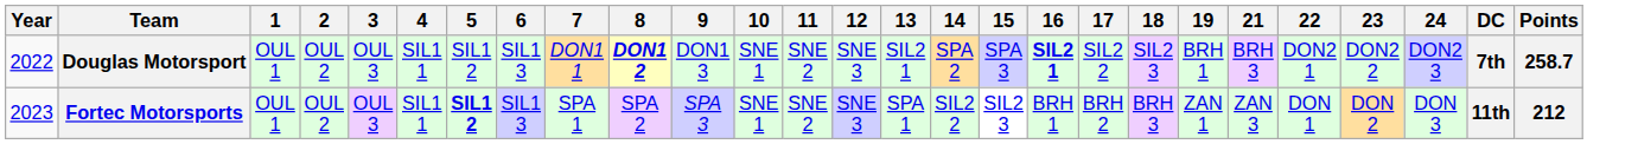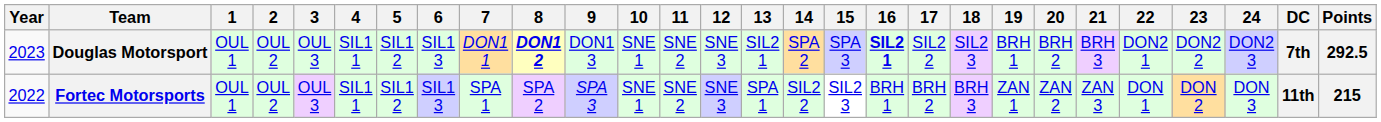 <table class="wikitable" style="text-align:center; font-size:85%;">
 <tr>
 <th>Year</th>
 <th>Team</th>
 <th>1</th>
 <th>2</th>
 <th>3</th>
 <th>4</th>
 <th>5</th>
 <th>6</th>
 <th>7</th>
 <th>8</th>
 <th>9</th>
 <th>10</th>
 <th>11</th>
 <th>12</th>
 <th>13</th>
 <th>14</th>
 <th>15</th>
 <th>16</th>
 <th>17</th>
 <th>18</th>
 <th>19</th>
+<th>20</th>
 <th>21</th>
 <th>22</th>
 <th>23</th>
 <th>24</th>
 <th>DC</th>
 <th>Points</th>
 </tr>
 <tr>
-<td><a href='#'>2022</a></td>
+<td><a href='#'>2023</a></td>
 <th nowrap>Douglas Motorsport</th>
 <td style="background:#DFFFDF;"><a href='#'>OUL<br>1</a><br></td>
 <td style="background:#DFFFDF;"><a href='#'>OUL<br>2</a><br></td>
 <td style="background:#DFFFDF;"><a href='#'>OUL<br>3</a><br></td>
 <td style="background:#DFFFDF;"><a href='#'>SIL1<br>1</a><br></td>
 <td style="background:#DFFFDF;"><a href='#'>SIL1<br>2</a><br></td>
 <td style="background:#DFFFDF;"><a href='#'>SIL1<br>3</a><br></td>
 <td style="background:#FFDF9F;"><em><a href='#'>DON1<br>1</a></em><br></td>
 <td style="background:#FFFFBF;"><strong><em><a href='#'>DON1<br>2</a></em></strong><br></td>
 <td style="background:#DFFFDF;"><a href='#'>DON1<br>3</a><br></td>
 <td style="background:#DFFFDF;"><a href='#'>SNE<br>1</a><br></td>
 <td style="background:#DFFFDF;"><a href='#'>SNE<br>2</a><br></td>
 <td style="background:#DFFFDF;"><a href='#'>SNE<br>3</a><br></td>
 <td style="background:#DFFFDF;"><a href='#'>SIL2<br>1</a><br></td>
 <td style="background:#FFDF9F;"><a href='#'>SPA<br>2</a><br></td>
 <td style="background:#CFCFFF;"><a href='#'>SPA<br>3</a><br></td>
 <td style="background:#DFFFDF;"><strong><a href='#'>SIL2<br>1</a><br></strong></td>
 <td style="background:#DFFFDF;"><a href='#'>SIL2<br>2</a><br></td>
 <td style="background:#EFCFFF;"><a href='#'>SIL2<br>3</a><br></td>
 <td style="background:#DFFFDF;"><a href='#'>BRH<br>1</a><br></td>
+<td style="background:#DFFFDF;"><a href='#'>BRH<br>2</a><br></td>
 <td style="background:#EFCFFF;"><a href='#'>BRH<br>3</a><br></td>
 <td style="background:#DFFFDF;"><a href='#'>DON2<br>1</a><br></td>
 <td style="background:#DFFFDF;"><a href='#'>DON2<br>2</a><br></td>
 <td style="background:#CFCFFF;"><a href='#'>DON2<br>3</a><br></td>
 <th>7th</th>
-<th>258.7</th>
+<th>292.5</th>
 </tr>
 <tr>
-<td><a href='#'>2023</a></td>
+<td><a href='#'>2022</a></td>
 <th nowrap><a href='#'>Fortec Motorsports</a></th>
 <td style="background:#DFFFDF;"><a href='#'>OUL<br>1</a><br></td>
 <td style="background:#DFFFDF;"><a href='#'>OUL<br>2</a><br></td>
 <td style="background:#EFCFFF;"><a href='#'>OUL<br>3</a><br></td>
 <td style="background:#DFFFDF;"><a href='#'>SIL1<br>1</a><br></td>
-<td style="background:#DFFFDF;"><strong><a href='#'>SIL1<br>2</a><br></strong></td>
+<td style="background:#DFFFDF;"><a href='#'>SIL1<br>2</a><br></td>
 <td style="background:#CFCFFF;"><a href='#'>SIL1<br>3</a><br></td>
 <td style="background:#DFFFDF;"><a href='#'>SPA<br>1</a><br></td>
 <td style="background:#EFCFFF;"><a href='#'>SPA<br>2</a><br></td>
 <td style="background:#CFCFFF;"><em><a href='#'>SPA<br>3</a></em><br></td>
 <td style="background:#DFFFDF;"><a href='#'>SNE<br>1</a><br></td>
 <td style="background:#DFFFDF;"><a href='#'>SNE<br>2</a><br></td>
 <td style="background:#CFCFFF;"><a href='#'>SNE<br>3</a><br></td>
 <td style="background:#DFFFDF;"><a href='#'>SPA<br>1</a><br></td>
 <td style="background:#DFFFDF;"><a href='#'>SIL2<br>2</a><br></td>
 <td style="background:#FFFFFF;"><a href='#'>SIL2<br>3</a><br></td>
 <td style="background:#DFFFDF;"><a href='#'>BRH<br>1</a><br></td>
 <td style="background:#DFFFDF;"><a href='#'>BRH<br>2</a><br></td>
 <td style="background:#EFCFFF;"><a href='#'>BRH<br>3</a><br></td>
 <td style="background:#DFFFDF;"><a href='#'>ZAN<br>1</a><br></td>
+<td style="background:#DFFFDF;"><a href='#'>ZAN<br>2</a><br></td>
 <td style="background:#DFFFDF;"><a href='#'>ZAN<br>3</a><br></td>
 <td style="background:#DFFFDF;"><a href='#'>DON<br>1</a><br></td>
 <td style="background:#FFDF9F;"><a href='#'>DON<br>2</a><br></td>
 <td style="background:#DFFFDF;"><a href='#'>DON<br>3</a><br></td>
 <th>11th</th>
-<th>212</th>
+<th>215</th>
 </tr>
 </table>
